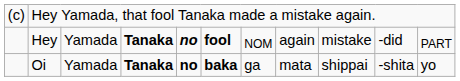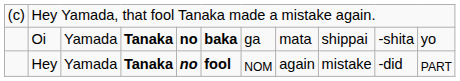 <table class="wikitable">
 <tr>
 <td>(c)</td>
 <td colspan="10">Hey Yamada, that fool Tanaka made a mistake again.</td>
+</tr>
+<tr>
+<td></td>
+<td>Oi</td>
+<td>Yamada</td>
+<td><strong>Tanaka</strong></td>
+<td><strong>no</strong></td>
+<td><strong>baka</strong></td>
+<td>ga</td>
+<td>mata</td>
+<td>shippai</td>
+<td>-shita</td>
+<td>yo</td>
 </tr>
 <tr>
 <td></td>
 <td>Hey</td>
 <td>Yamada</td>
 <td><strong>Tanaka</strong></td>
 <td><strong><em>no</em></strong></td>
 <td><strong>fool</strong></td>
 <td><sub>NOM</sub></td>
 <td>again</td>
 <td>mistake</td>
 <td>-did</td>
 <td><sub>PART</sub></td>
 </tr>
-<tr>
-<td></td>
-<td>Oi</td>
-<td>Yamada</td>
-<td><strong>Tanaka</strong></td>
-<td><strong>no</strong></td>
-<td><strong>baka</strong></td>
-<td>ga</td>
-<td>mata</td>
-<td>shippai</td>
-<td>-shita</td>
-<td>yo</td>
-</tr>
 </table>
